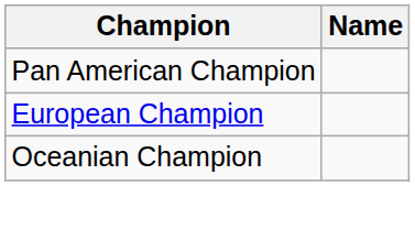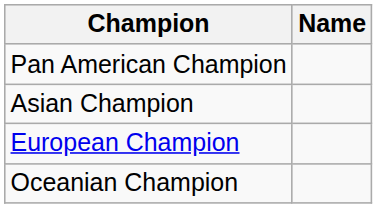 <table class="wikitable">
 <tr>
 <th>Champion</th>
 <th>Name</th>
 </tr>
 <tr>
 <td>Pan American Champion</td>
+<td></td>
+</tr>
+<tr>
+<td>Asian Champion</td>
 <td></td>
 </tr>
 <tr>
 <td><a href='#'>European Champion</a></td>
 <td></td>
 </tr>
 <tr>
 <td>Oceanian Champion</td>
 <td></td>
 </tr>
 </table>
